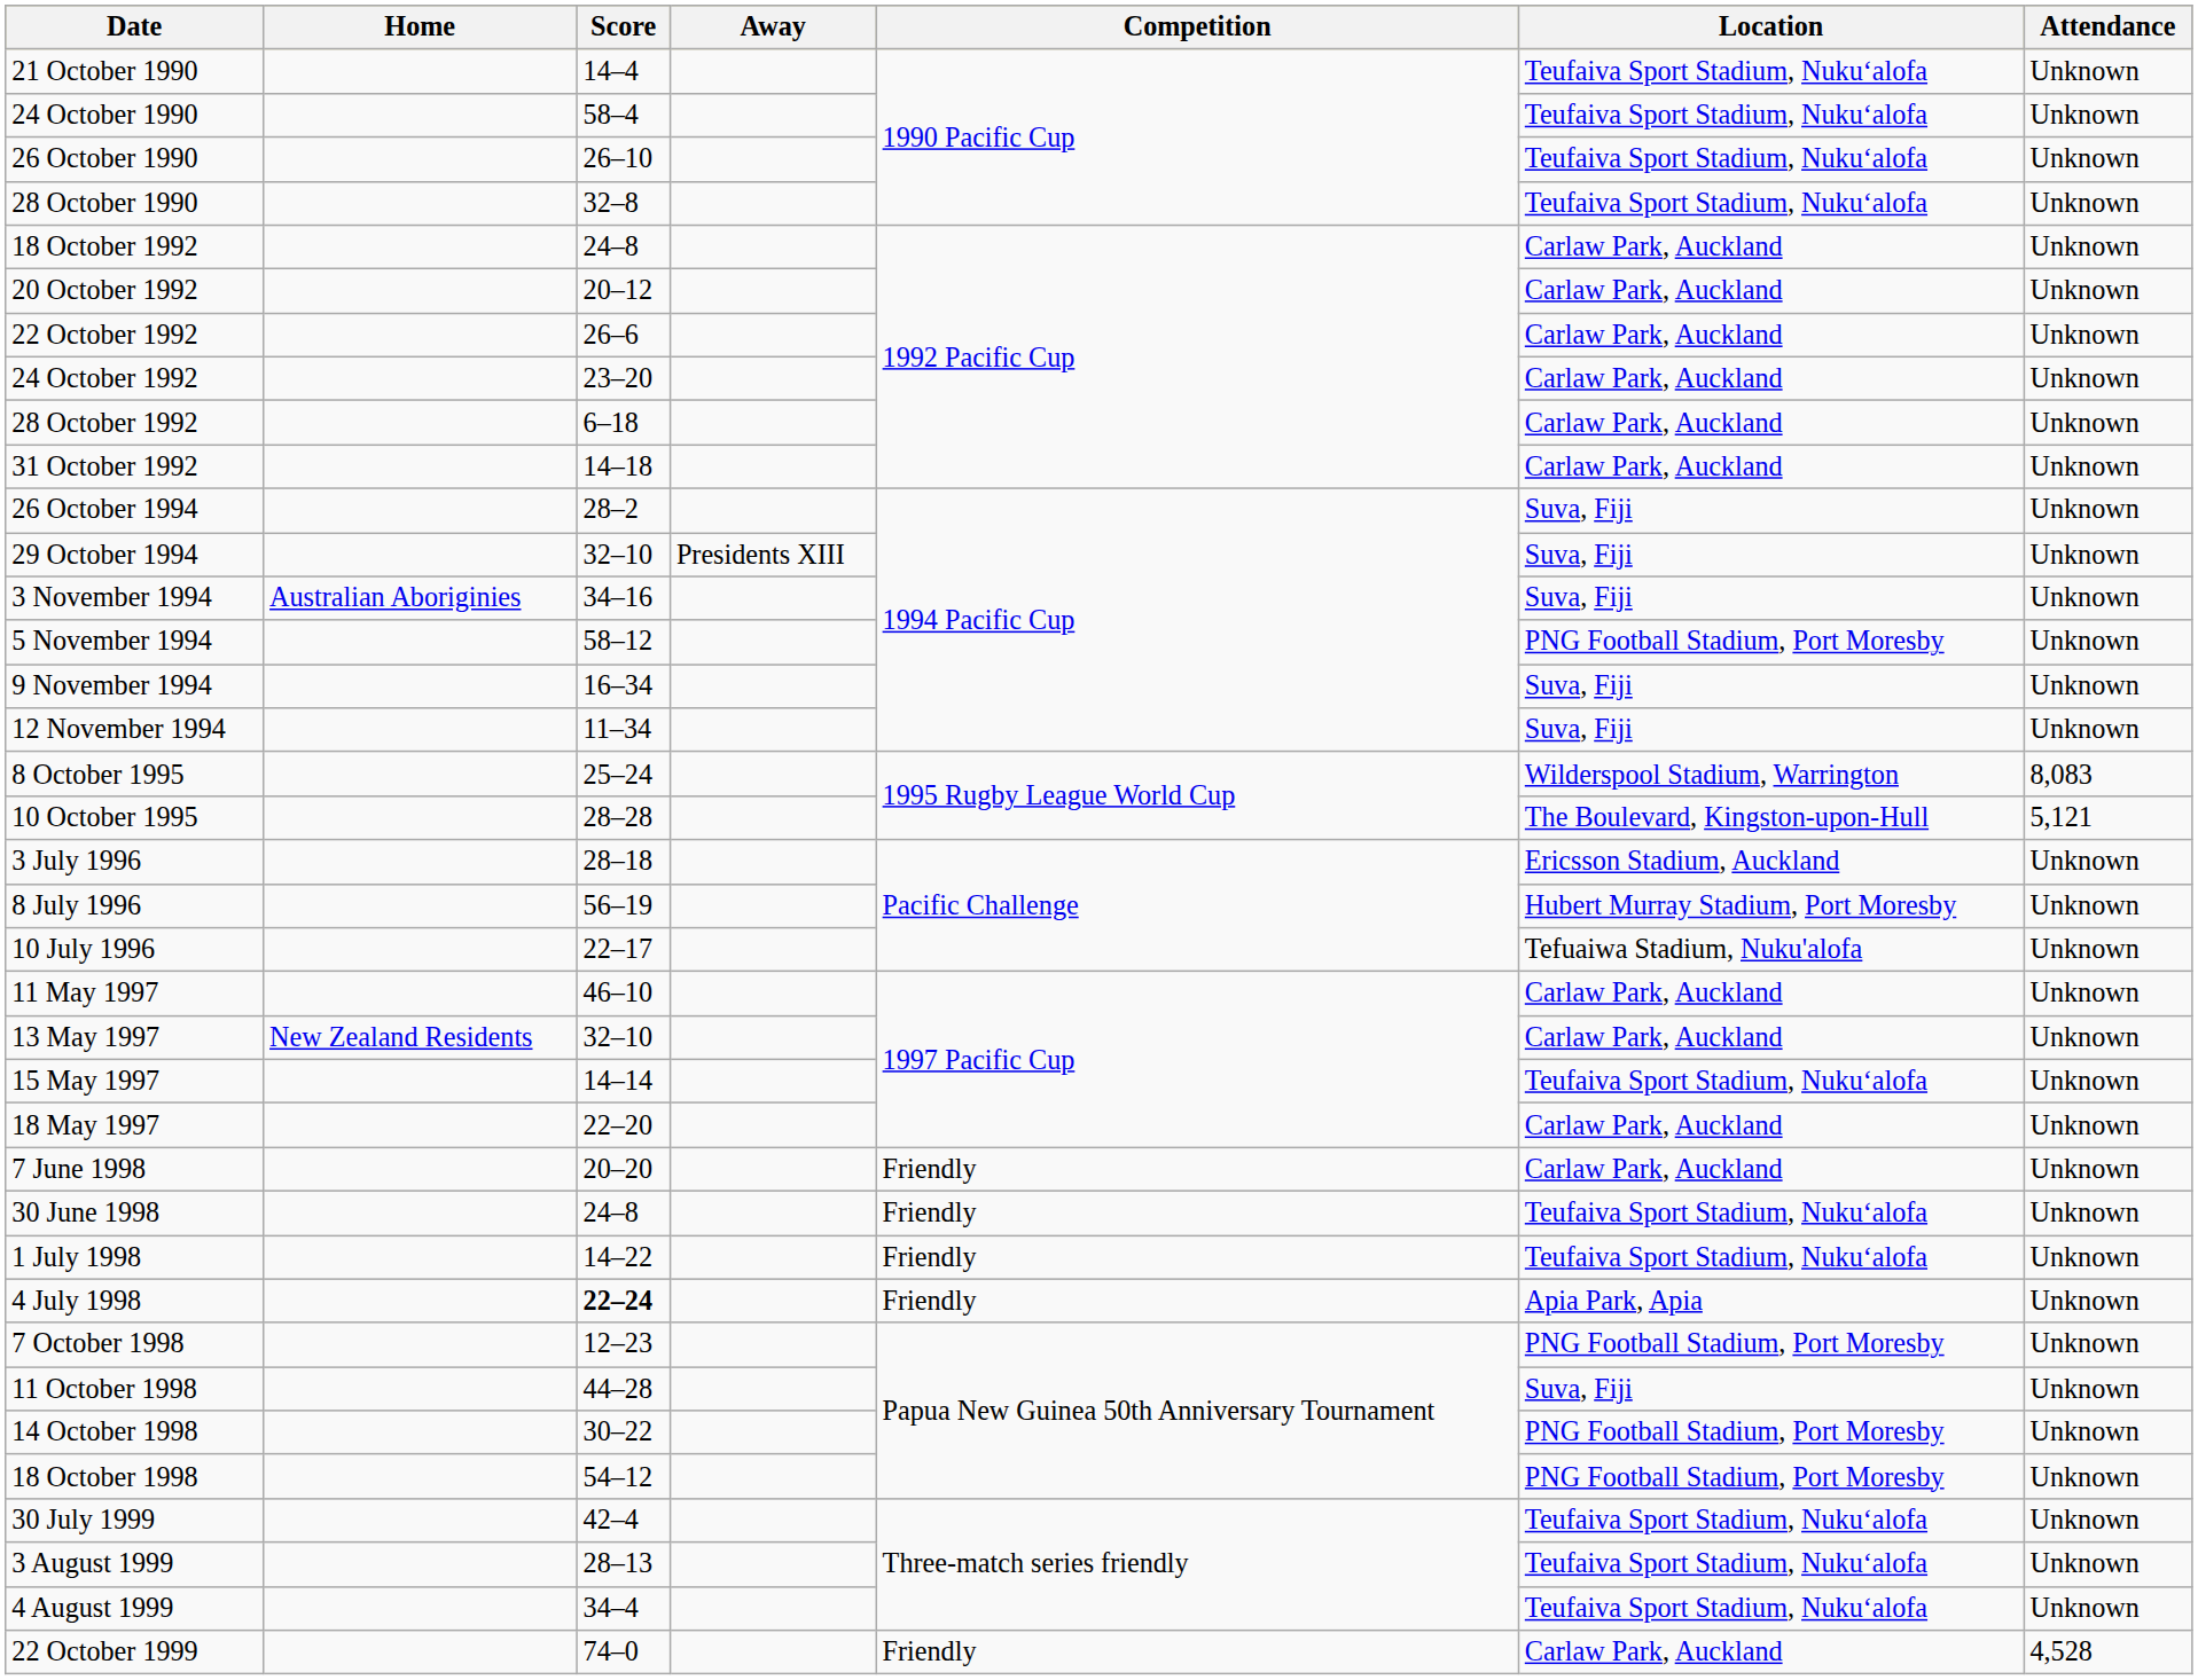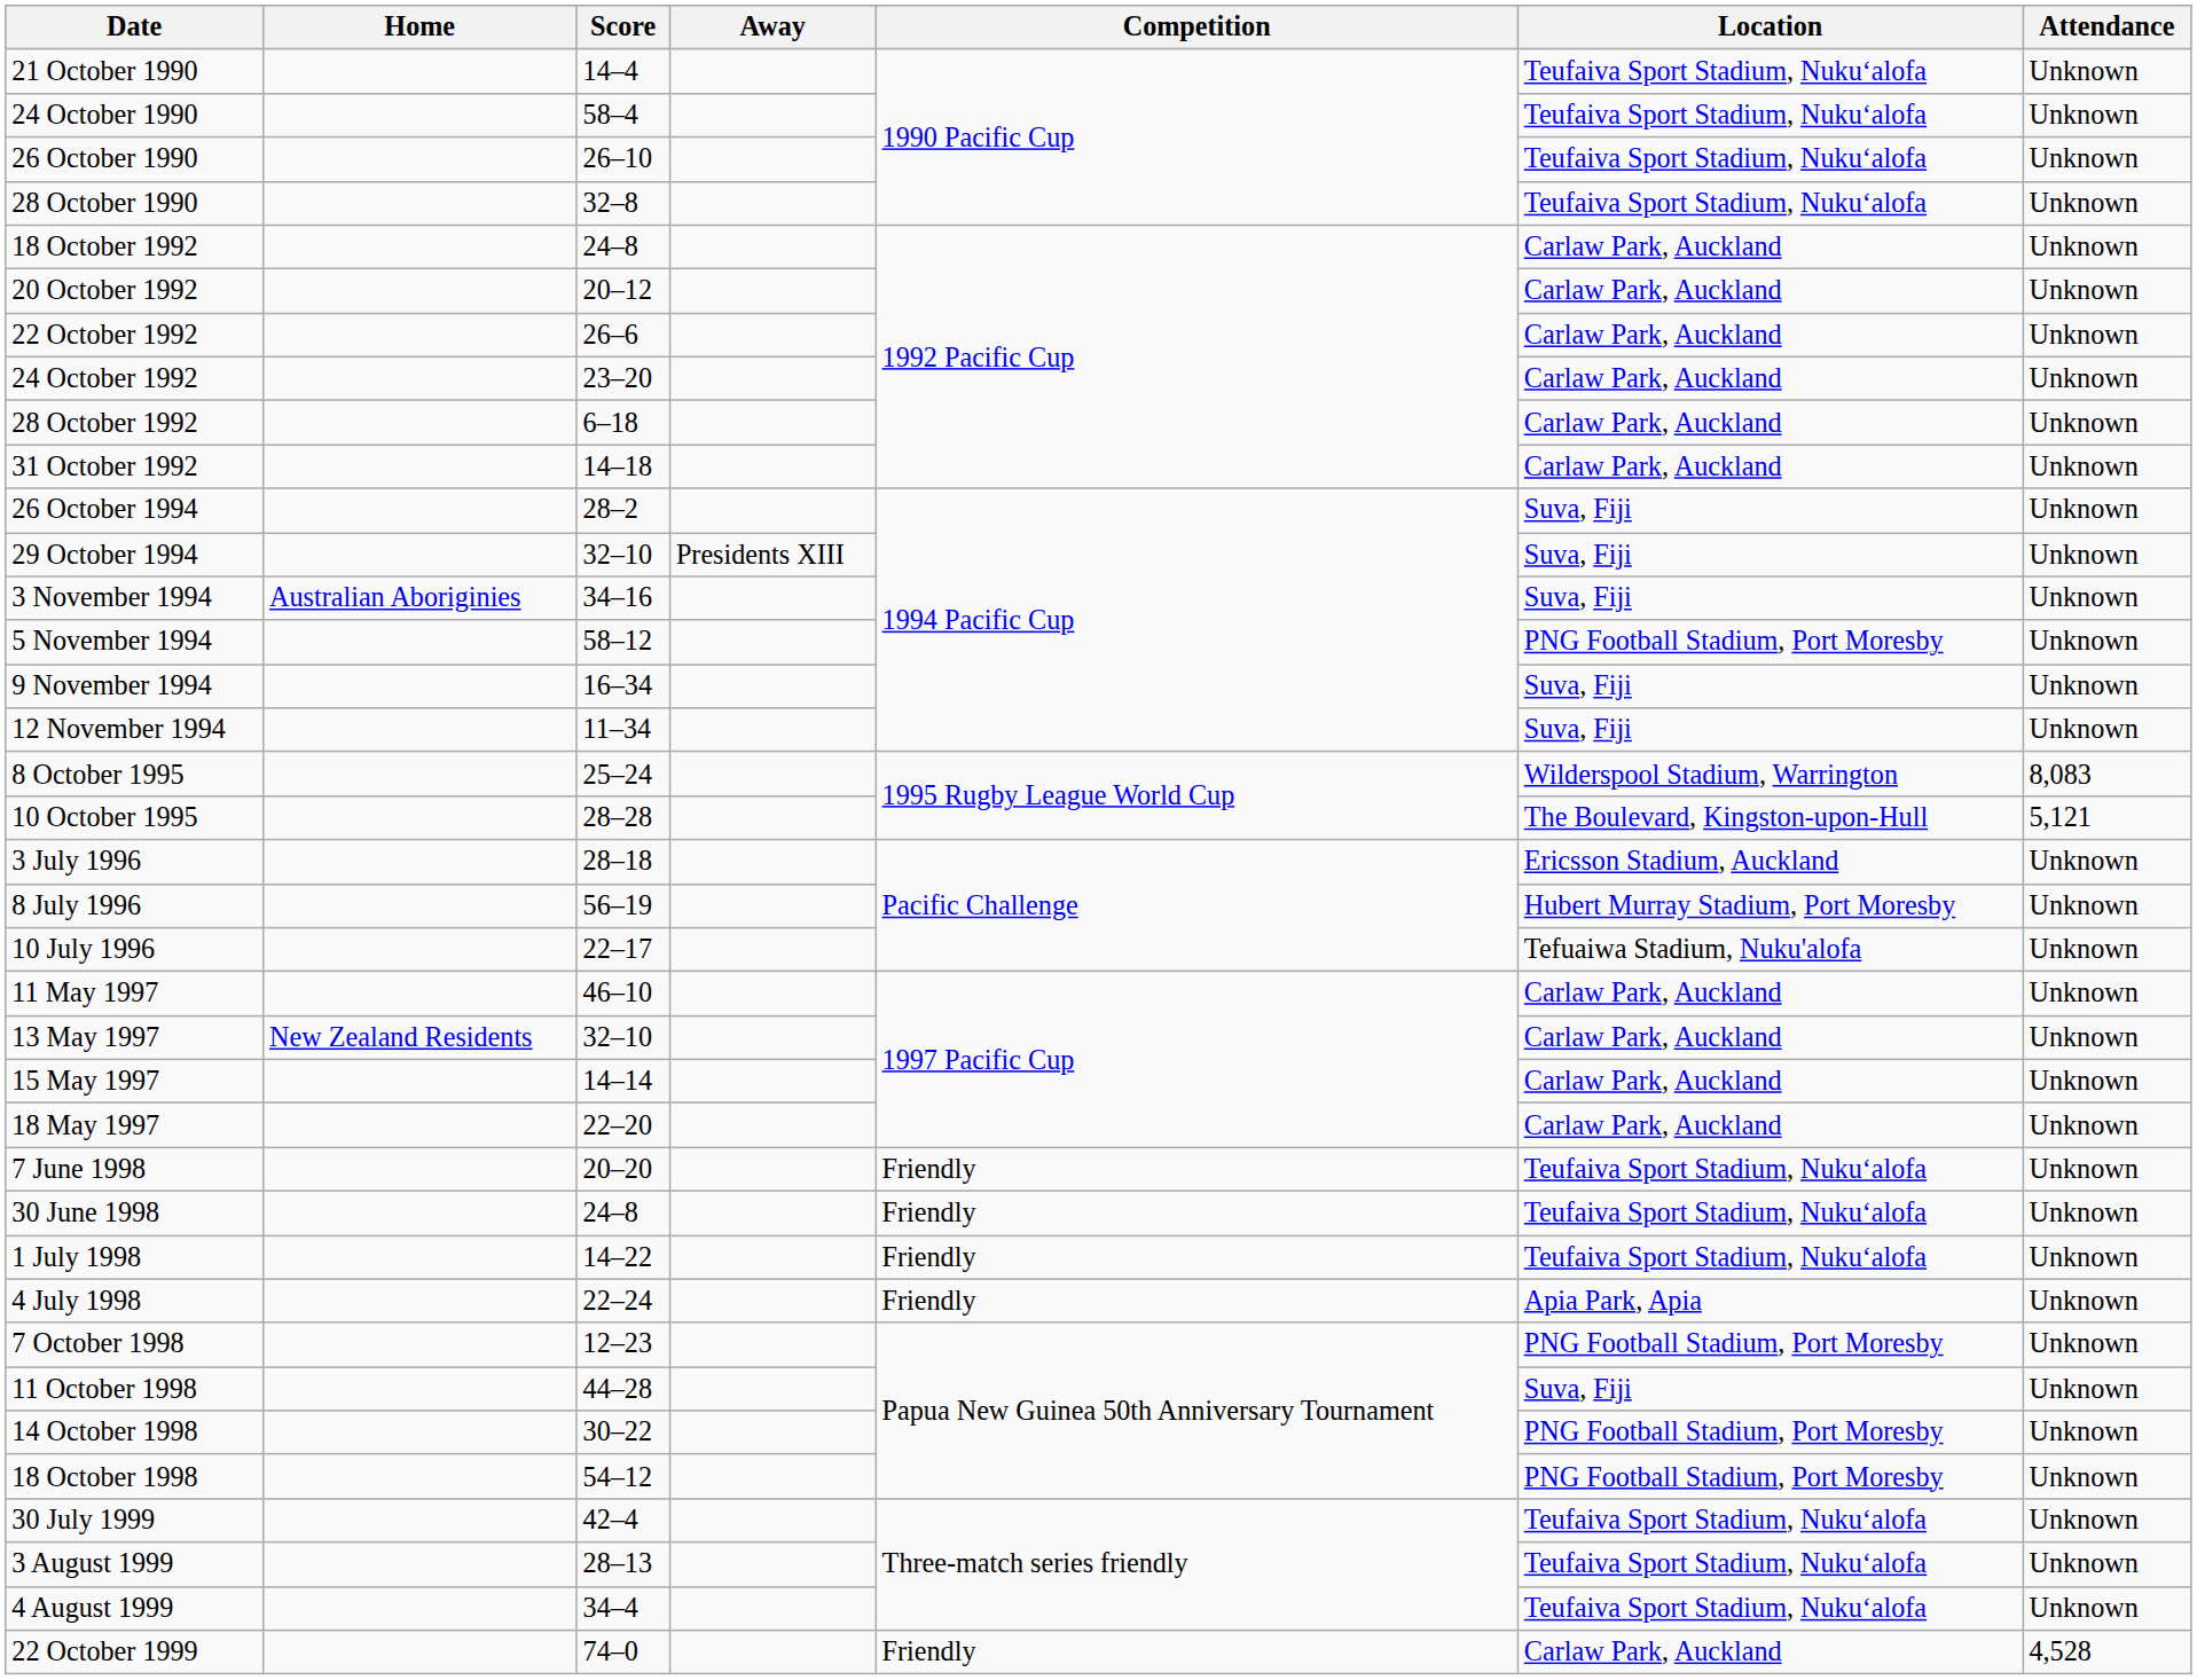 <table class="wikitable" width=100%>
 <tr bgcolor=#bdb76b>
 <th>Date</th>
 <th>Home</th>
 <th>Score</th>
 <th>Away</th>
 <th>Competition</th>
 <th>Location</th>
 <th>Attendance</th>
 </tr>
 <tr>
 <td>21 October 1990</td>
 <td></td>
 <td>14–4</td>
 <td></td>
 <td rowspan=4><a href='#'>1990 Pacific Cup</a></td>
 <td> <a href='#'>Teufaiva Sport Stadium</a>, <a href='#'>Nukuʻalofa</a></td>
 <td>Unknown</td>
 </tr>
 <tr>
 <td>24 October 1990</td>
 <td></td>
 <td>58–4</td>
 <td></td>
 <td> <a href='#'>Teufaiva Sport Stadium</a>, <a href='#'>Nukuʻalofa</a></td>
 <td>Unknown</td>
 </tr>
 <tr>
 <td>26 October 1990</td>
 <td></td>
 <td>26–10</td>
 <td></td>
 <td> <a href='#'>Teufaiva Sport Stadium</a>, <a href='#'>Nukuʻalofa</a></td>
 <td>Unknown</td>
 </tr>
 <tr>
 <td>28 October 1990</td>
 <td></td>
 <td>32–8</td>
 <td></td>
 <td> <a href='#'>Teufaiva Sport Stadium</a>, <a href='#'>Nukuʻalofa</a></td>
 <td>Unknown</td>
 </tr>
 <tr>
 <td>18 October 1992</td>
 <td></td>
 <td>24–8</td>
 <td></td>
 <td rowspan=6><a href='#'>1992 Pacific Cup</a></td>
 <td> <a href='#'>Carlaw Park</a>, <a href='#'>Auckland</a></td>
 <td>Unknown</td>
 </tr>
 <tr>
 <td>20 October 1992</td>
 <td></td>
 <td>20–12</td>
 <td></td>
 <td> <a href='#'>Carlaw Park</a>, <a href='#'>Auckland</a></td>
 <td>Unknown</td>
 </tr>
 <tr>
 <td>22 October 1992</td>
 <td></td>
 <td>26–6</td>
 <td></td>
 <td> <a href='#'>Carlaw Park</a>, <a href='#'>Auckland</a></td>
 <td>Unknown</td>
 </tr>
 <tr>
 <td>24 October 1992</td>
 <td></td>
 <td>23–20</td>
 <td></td>
 <td> <a href='#'>Carlaw Park</a>, <a href='#'>Auckland</a></td>
 <td>Unknown</td>
 </tr>
 <tr>
 <td>28 October 1992</td>
 <td></td>
 <td>6–18</td>
 <td></td>
 <td> <a href='#'>Carlaw Park</a>, <a href='#'>Auckland</a></td>
 <td>Unknown</td>
 </tr>
 <tr>
 <td>31 October 1992</td>
 <td></td>
 <td>14–18</td>
 <td></td>
 <td> <a href='#'>Carlaw Park</a>, <a href='#'>Auckland</a></td>
 <td>Unknown</td>
 </tr>
 <tr>
 <td>26 October 1994</td>
 <td></td>
 <td>28–2</td>
 <td></td>
 <td rowspan=6><a href='#'>1994 Pacific Cup</a></td>
 <td> <a href='#'>Suva</a>, <a href='#'>Fiji</a></td>
 <td>Unknown</td>
 </tr>
 <tr>
 <td>29 October 1994</td>
 <td></td>
 <td>32–10</td>
 <td> Presidents XIII</td>
 <td> <a href='#'>Suva</a>, <a href='#'>Fiji</a></td>
 <td>Unknown</td>
 </tr>
 <tr>
 <td>3 November 1994</td>
 <td> <a href='#'>Australian Aboriginies</a></td>
 <td>34–16</td>
 <td></td>
 <td> <a href='#'>Suva</a>, <a href='#'>Fiji</a></td>
 <td>Unknown</td>
 </tr>
 <tr>
 <td>5 November 1994</td>
 <td></td>
 <td>58–12</td>
 <td></td>
 <td> <a href='#'>PNG Football Stadium</a>, <a href='#'>Port Moresby</a></td>
 <td>Unknown</td>
 </tr>
 <tr>
 <td>9 November 1994</td>
 <td></td>
 <td>16–34</td>
 <td></td>
 <td> <a href='#'>Suva</a>, <a href='#'>Fiji</a></td>
 <td>Unknown</td>
 </tr>
 <tr>
 <td>12 November 1994</td>
 <td></td>
 <td>11–34</td>
 <td></td>
 <td> <a href='#'>Suva</a>, <a href='#'>Fiji</a></td>
 <td>Unknown</td>
 </tr>
 <tr>
 <td>8 October 1995</td>
 <td></td>
 <td>25–24</td>
 <td></td>
 <td rowspan=2><a href='#'>1995 Rugby League World Cup</a></td>
 <td> <a href='#'>Wilderspool Stadium</a>, <a href='#'>Warrington</a></td>
 <td>8,083</td>
 </tr>
 <tr>
 <td>10 October 1995</td>
 <td></td>
 <td>28–28</td>
 <td></td>
 <td> <a href='#'>The Boulevard</a>, <a href='#'>Kingston-upon-Hull</a></td>
 <td>5,121</td>
 </tr>
 <tr>
 <td>3 July 1996</td>
 <td></td>
 <td>28–18</td>
 <td></td>
 <td rowspan=3><a href='#'>Pacific Challenge</a></td>
 <td> <a href='#'>Ericsson Stadium</a>, <a href='#'>Auckland</a></td>
 <td>Unknown</td>
 </tr>
 <tr>
 <td>8 July 1996</td>
 <td></td>
 <td>56–19</td>
 <td></td>
 <td> <a href='#'>Hubert Murray Stadium</a>, <a href='#'>Port Moresby</a></td>
 <td>Unknown</td>
 </tr>
 <tr>
 <td>10 July 1996</td>
 <td></td>
 <td>22–17</td>
 <td></td>
 <td> Tefuaiwa Stadium, <a href='#'>Nuku'alofa</a></td>
 <td>Unknown</td>
 </tr>
 <tr>
 <td>11 May 1997</td>
 <td></td>
 <td>46–10</td>
 <td></td>
 <td rowspan=4><a href='#'>1997 Pacific Cup</a></td>
 <td> <a href='#'>Carlaw Park</a>, <a href='#'>Auckland</a></td>
 <td>Unknown</td>
 </tr>
 <tr>
 <td>13 May 1997</td>
 <td> <a href='#'>New Zealand Residents</a></td>
 <td>32–10</td>
 <td></td>
 <td> <a href='#'>Carlaw Park</a>, <a href='#'>Auckland</a></td>
 <td>Unknown</td>
 </tr>
 <tr>
 <td>15 May 1997</td>
 <td></td>
 <td>14–14</td>
 <td></td>
-<td> <a href='#'>Teufaiva Sport Stadium</a>, <a href='#'>Nukuʻalofa</a></td>
+<td> <a href='#'>Carlaw Park</a>, <a href='#'>Auckland</a></td>
 <td>Unknown</td>
 </tr>
 <tr>
 <td>18 May 1997</td>
 <td></td>
 <td>22–20</td>
 <td></td>
 <td> <a href='#'>Carlaw Park</a>, <a href='#'>Auckland</a></td>
 <td>Unknown</td>
 </tr>
 <tr>
 <td>7 June 1998</td>
 <td></td>
 <td>20–20</td>
 <td></td>
 <td>Friendly</td>
-<td> <a href='#'>Carlaw Park</a>, <a href='#'>Auckland</a></td>
+<td> <a href='#'>Teufaiva Sport Stadium</a>, <a href='#'>Nukuʻalofa</a></td>
 <td>Unknown</td>
 </tr>
 <tr>
 <td>30 June 1998</td>
 <td></td>
 <td>24–8</td>
 <td></td>
 <td>Friendly</td>
 <td> <a href='#'>Teufaiva Sport Stadium</a>, <a href='#'>Nukuʻalofa</a></td>
 <td>Unknown</td>
 </tr>
 <tr>
 <td>1 July 1998</td>
 <td></td>
 <td>14–22</td>
 <td></td>
 <td>Friendly</td>
 <td> <a href='#'>Teufaiva Sport Stadium</a>, <a href='#'>Nukuʻalofa</a></td>
 <td>Unknown</td>
 </tr>
 <tr>
 <td>4 July 1998</td>
 <td></td>
-<td><strong>22–24</strong></td>
+<td>22–24</td>
 <td></td>
 <td>Friendly</td>
 <td> <a href='#'>Apia Park</a>, <a href='#'>Apia</a></td>
 <td>Unknown</td>
 </tr>
 <tr>
 <td>7 October 1998</td>
 <td></td>
 <td>12–23</td>
 <td></td>
 <td rowspan="4">Papua New Guinea 50th Anniversary Tournament</td>
 <td> <a href='#'>PNG Football Stadium</a>, <a href='#'>Port Moresby</a></td>
 <td>Unknown</td>
 </tr>
 <tr>
 <td>11 October 1998</td>
 <td></td>
 <td>44–28</td>
 <td></td>
 <td> <a href='#'>Suva</a>, <a href='#'>Fiji</a></td>
 <td>Unknown</td>
 </tr>
 <tr>
 <td>14 October 1998</td>
 <td></td>
 <td>30–22</td>
 <td></td>
 <td> <a href='#'>PNG Football Stadium</a>, <a href='#'>Port Moresby</a></td>
 <td>Unknown</td>
 </tr>
 <tr>
 <td>18 October 1998</td>
 <td></td>
 <td>54–12</td>
 <td></td>
 <td> <a href='#'>PNG Football Stadium</a>, <a href='#'>Port Moresby</a></td>
 <td>Unknown</td>
 </tr>
 <tr>
 <td>30 July 1999</td>
 <td></td>
 <td>42–4</td>
 <td></td>
 <td rowspan=3>Three-match series friendly</td>
 <td> <a href='#'>Teufaiva Sport Stadium</a>, <a href='#'>Nukuʻalofa</a></td>
 <td>Unknown</td>
 </tr>
 <tr>
 <td>3 August 1999</td>
 <td></td>
 <td>28–13</td>
 <td></td>
 <td> <a href='#'>Teufaiva Sport Stadium</a>, <a href='#'>Nukuʻalofa</a></td>
 <td>Unknown</td>
 </tr>
 <tr>
 <td>4 August 1999</td>
 <td></td>
 <td>34–4</td>
 <td></td>
 <td> <a href='#'>Teufaiva Sport Stadium</a>, <a href='#'>Nukuʻalofa</a></td>
 <td>Unknown</td>
 </tr>
 <tr>
 <td>22 October 1999</td>
 <td></td>
 <td>74–0</td>
 <td></td>
 <td>Friendly</td>
 <td> <a href='#'>Carlaw Park</a>, <a href='#'>Auckland</a></td>
 <td>4,528</td>
 </tr>
 </table>
